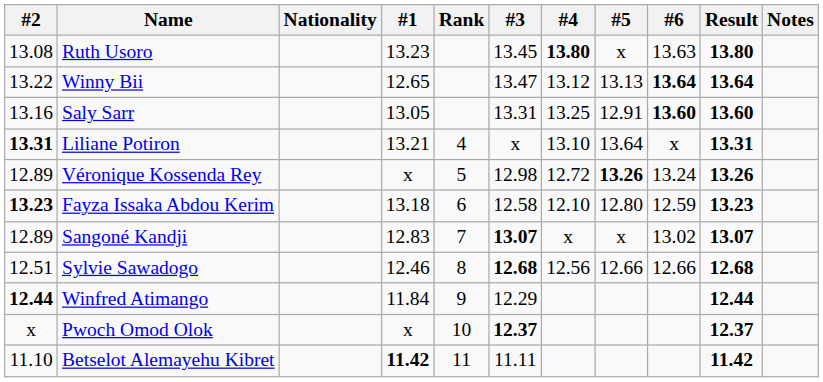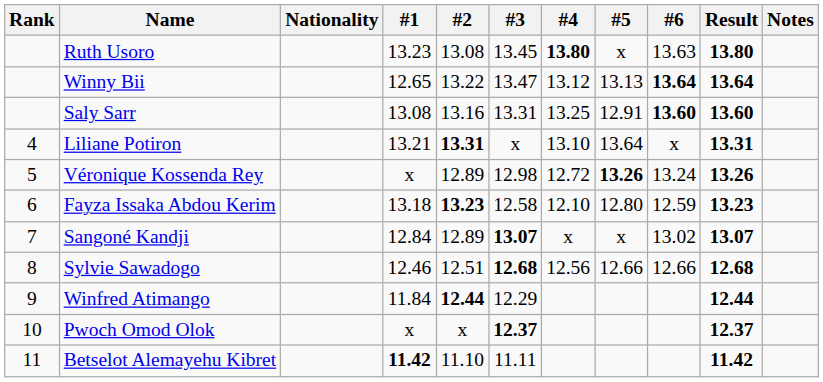 <table class="wikitable sortable" style="text-align:center">
 <tr>
-<th>#2</th>
+<th>Rank</th>
 <th>Name</th>
 <th>Nationality</th>
 <th>#1</th>
-<th>Rank</th>
+<th>#2</th>
 <th>#3</th>
 <th>#4</th>
 <th>#5</th>
 <th>#6</th>
 <th>Result</th>
 <th>Notes</th>
 </tr>
 <tr>
-<td>13.08</td>
+<td></td>
 <td align=left><a href='#'>Ruth Usoro</a></td>
 <td align=left></td>
 <td>13.23</td>
-<td></td>
+<td>13.08</td>
 <td>13.45</td>
 <td><strong>13.80</strong></td>
 <td>x</td>
 <td>13.63</td>
 <td><strong>13.80</strong></td>
 <td></td>
 </tr>
 <tr>
-<td>13.22</td>
+<td></td>
 <td align=left><a href='#'>Winny Bii</a></td>
 <td align=left></td>
 <td>12.65</td>
-<td></td>
+<td>13.22</td>
 <td>13.47</td>
 <td>13.12</td>
 <td>13.13</td>
 <td><strong>13.64</strong></td>
 <td><strong>13.64</strong></td>
 <td></td>
 </tr>
 <tr>
-<td>13.16</td>
+<td></td>
 <td align=left><a href='#'>Saly Sarr</a></td>
 <td align=left></td>
-<td>13.05</td>
-<td></td>
+<td>13.08</td>
+<td>13.16</td>
 <td>13.31</td>
 <td>13.25</td>
 <td>12.91</td>
 <td><strong>13.60</strong></td>
 <td><strong>13.60</strong></td>
 <td></td>
 </tr>
 <tr>
-<td><strong>13.31</strong></td>
+<td>4</td>
 <td align=left><a href='#'>Liliane Potiron</a></td>
 <td align=left></td>
 <td>13.21</td>
-<td>4</td>
+<td><strong>13.31</strong></td>
 <td>x</td>
 <td>13.10</td>
 <td>13.64</td>
 <td>x</td>
 <td><strong>13.31</strong></td>
 <td></td>
 </tr>
 <tr>
-<td>12.89</td>
+<td>5</td>
 <td align=left><a href='#'>Véronique Kossenda Rey</a></td>
 <td align=left></td>
 <td>x</td>
-<td>5</td>
+<td>12.89</td>
 <td>12.98</td>
 <td>12.72</td>
 <td><strong>13.26</strong></td>
 <td>13.24</td>
 <td><strong>13.26</strong></td>
 <td></td>
 </tr>
 <tr>
-<td><strong>13.23</strong></td>
+<td>6</td>
 <td align=left><a href='#'>Fayza Issaka Abdou Kerim</a></td>
 <td align=left></td>
 <td>13.18</td>
-<td>6</td>
+<td><strong>13.23</strong></td>
 <td>12.58</td>
 <td>12.10</td>
 <td>12.80</td>
 <td>12.59</td>
 <td><strong>13.23</strong></td>
 <td></td>
 </tr>
 <tr>
-<td>12.89</td>
+<td>7</td>
 <td align=left><a href='#'>Sangoné Kandji</a></td>
 <td align=left></td>
-<td>12.83</td>
-<td>7</td>
+<td>12.84</td>
+<td>12.89</td>
 <td><strong>13.07</strong></td>
 <td>x</td>
 <td>x</td>
 <td>13.02</td>
 <td><strong>13.07</strong></td>
 <td></td>
 </tr>
 <tr>
-<td>12.51</td>
+<td>8</td>
 <td align=left><a href='#'>Sylvie Sawadogo</a></td>
 <td align=left></td>
 <td>12.46</td>
-<td>8</td>
+<td>12.51</td>
 <td><strong>12.68</strong></td>
 <td>12.56</td>
 <td>12.66</td>
 <td>12.66</td>
 <td><strong>12.68</strong></td>
 <td></td>
 </tr>
 <tr>
-<td><strong>12.44</strong></td>
+<td>9</td>
 <td align=left><a href='#'>Winfred Atimango</a></td>
 <td align=left></td>
 <td>11.84</td>
-<td>9</td>
+<td><strong>12.44</strong></td>
 <td>12.29</td>
 <td></td>
 <td></td>
 <td></td>
 <td><strong>12.44</strong></td>
 <td></td>
 </tr>
 <tr>
-<td>x</td>
+<td>10</td>
 <td align=left><a href='#'>Pwoch Omod Olok</a></td>
 <td align=left></td>
 <td>x</td>
-<td>10</td>
+<td>x</td>
 <td><strong>12.37</strong></td>
 <td></td>
 <td></td>
 <td></td>
 <td><strong>12.37</strong></td>
 <td></td>
 </tr>
 <tr>
-<td>11.10</td>
+<td>11</td>
 <td align=left><a href='#'>Betselot Alemayehu Kibret</a></td>
 <td align=left></td>
 <td><strong>11.42</strong></td>
-<td>11</td>
+<td>11.10</td>
 <td>11.11</td>
 <td></td>
 <td></td>
 <td></td>
 <td><strong>11.42</strong></td>
 <td></td>
 </tr>
 </table>
